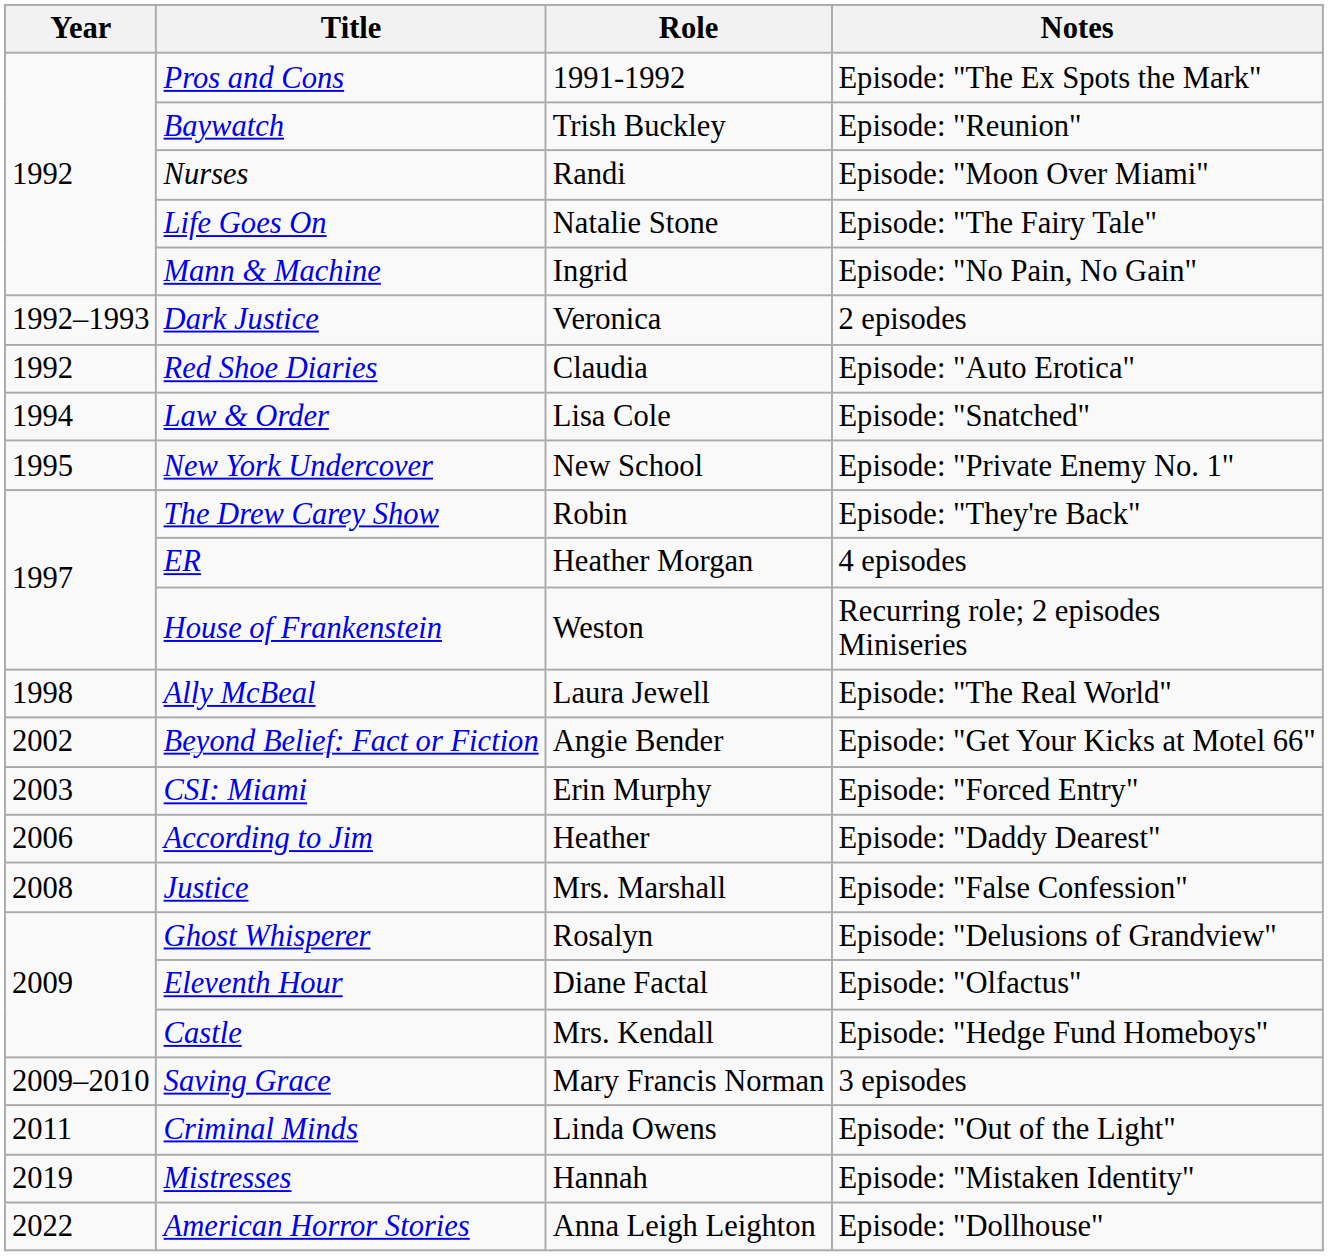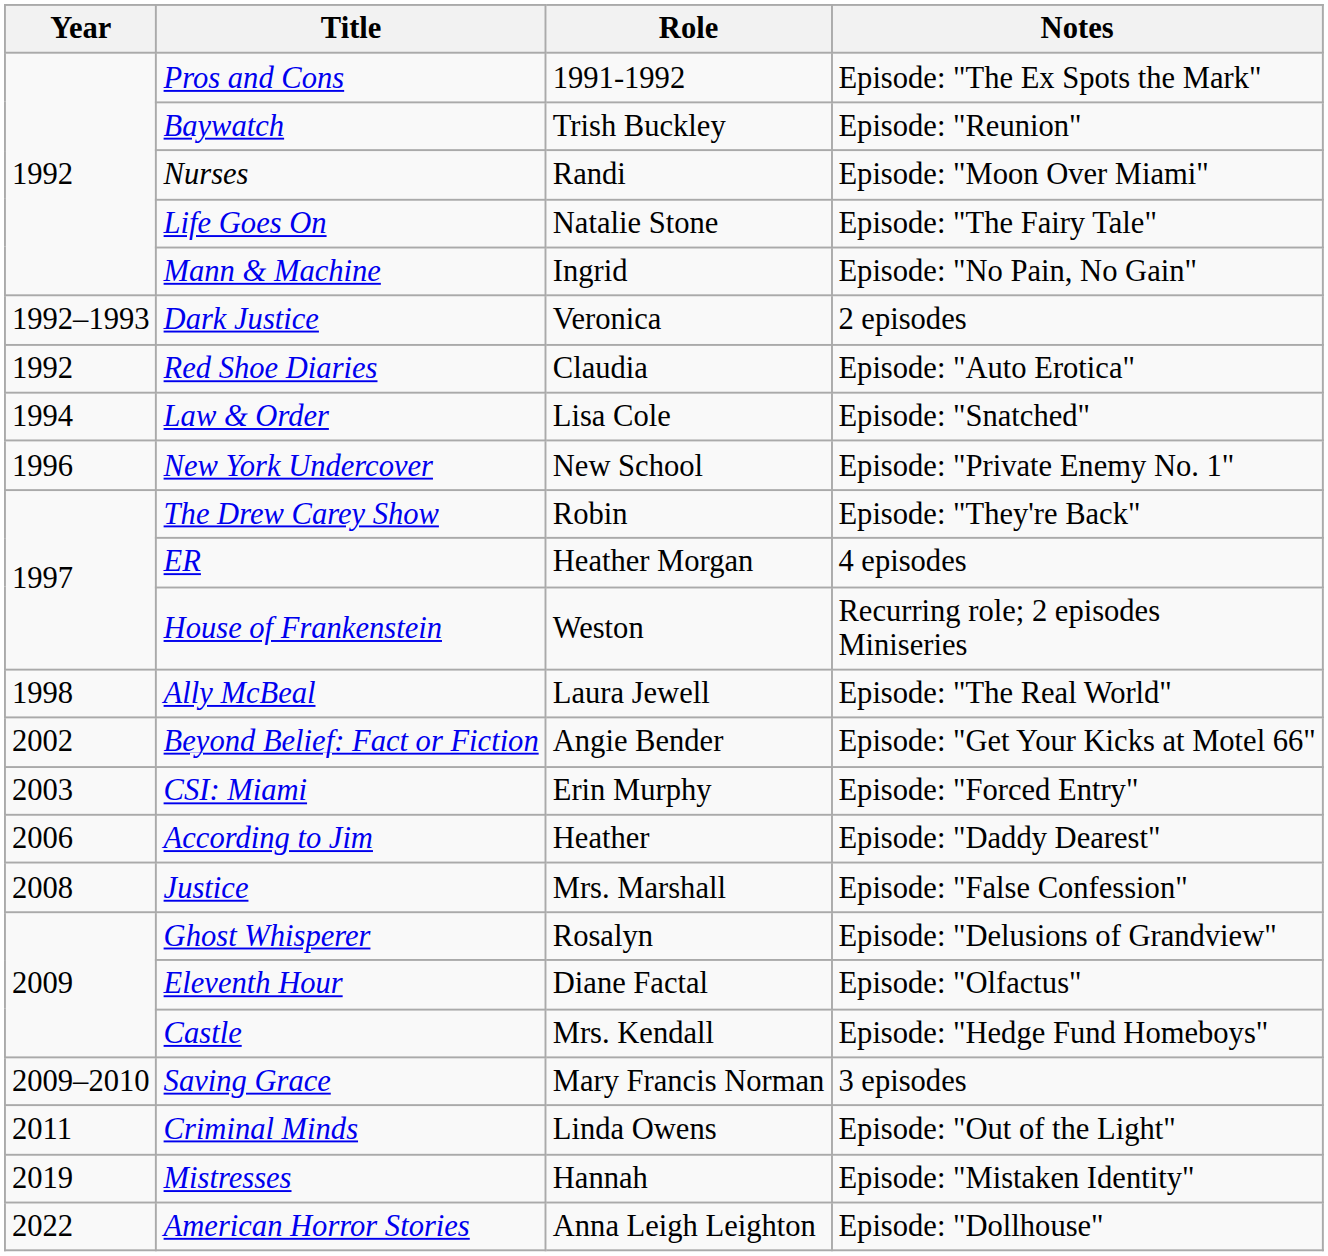 <table class="wikitable sortable">
 <tr>
 <th>Year</th>
 <th>Title</th>
 <th>Role</th>
 <th>Notes</th>
 </tr>
 <tr>
 <td rowspan="5">1992</td>
 <td><a href='#'><em>Pros and Cons</em></a></td>
 <td>1991-1992</td>
 <td>Episode: "The Ex Spots the Mark"</td>
 </tr>
 <tr>
 <td><em><a href='#'>Baywatch</a></em></td>
 <td>Trish Buckley</td>
 <td>Episode: "Reunion"</td>
 </tr>
 <tr>
 <td><em>Nurses</em></td>
 <td>Randi</td>
 <td>Episode: "Moon Over Miami"</td>
 </tr>
 <tr>
 <td><em><a href='#'>Life Goes On</a></em></td>
 <td>Natalie Stone</td>
 <td>Episode: "The Fairy Tale"</td>
 </tr>
 <tr>
 <td><em><a href='#'>Mann & Machine</a></em></td>
 <td>Ingrid</td>
 <td>Episode: "No Pain, No Gain"</td>
 </tr>
 <tr>
 <td>1992–1993</td>
 <td><em><a href='#'>Dark Justice</a></em></td>
 <td>Veronica</td>
 <td>2 episodes</td>
 </tr>
 <tr>
 <td>1992</td>
 <td><em><a href='#'>Red Shoe Diaries</a></em></td>
 <td>Claudia</td>
 <td>Episode: "Auto Erotica"</td>
 </tr>
 <tr>
 <td>1994</td>
 <td><em><a href='#'>Law & Order</a></em></td>
 <td>Lisa Cole</td>
 <td>Episode: "Snatched"</td>
 </tr>
 <tr>
-<td>1995</td>
+<td>1996</td>
 <td><em><a href='#'>New York Undercover</a></em></td>
 <td>New School</td>
 <td>Episode: "Private Enemy No. 1"</td>
 </tr>
 <tr>
 <td rowspan="3">1997</td>
 <td><em><a href='#'>The Drew Carey Show</a></em></td>
 <td>Robin</td>
 <td>Episode: "They're Back"</td>
 </tr>
 <tr>
 <td><em><a href='#'>ER</a></em></td>
 <td>Heather Morgan</td>
 <td>4 episodes</td>
 </tr>
 <tr>
 <td><em><a href='#'>House of Frankenstein</a></em></td>
 <td>Weston</td>
 <td>Recurring role; 2 episodes<br>Miniseries</td>
 </tr>
 <tr>
 <td>1998</td>
 <td><em><a href='#'>Ally McBeal</a></em></td>
 <td>Laura Jewell</td>
 <td>Episode: "The Real World"</td>
 </tr>
 <tr>
 <td>2002</td>
 <td><em><a href='#'>Beyond Belief: Fact or Fiction</a></em></td>
 <td>Angie Bender</td>
 <td>Episode: "Get Your Kicks at Motel 66"</td>
 </tr>
 <tr>
 <td>2003</td>
 <td><em><a href='#'>CSI: Miami</a></em></td>
 <td>Erin Murphy</td>
 <td>Episode: "Forced Entry"</td>
 </tr>
 <tr>
 <td>2006</td>
 <td><em><a href='#'>According to Jim</a></em></td>
 <td>Heather</td>
 <td>Episode: "Daddy Dearest"</td>
 </tr>
 <tr>
 <td>2008</td>
 <td><em><a href='#'>Justice</a></em></td>
 <td>Mrs. Marshall</td>
 <td>Episode: "False Confession"</td>
 </tr>
 <tr>
 <td rowspan="3">2009</td>
 <td><em><a href='#'>Ghost Whisperer</a></em></td>
 <td>Rosalyn</td>
 <td>Episode: "Delusions of Grandview"</td>
 </tr>
 <tr>
 <td><em><a href='#'>Eleventh Hour</a></em></td>
 <td>Diane Factal</td>
 <td>Episode: "Olfactus"</td>
 </tr>
 <tr>
 <td><em><a href='#'>Castle</a></em></td>
 <td>Mrs. Kendall</td>
 <td>Episode: "Hedge Fund Homeboys"</td>
 </tr>
 <tr>
 <td>2009–2010</td>
 <td><em><a href='#'>Saving Grace</a></em></td>
 <td>Mary Francis Norman</td>
 <td>3 episodes</td>
 </tr>
 <tr>
 <td>2011</td>
 <td><em><a href='#'>Criminal Minds</a></em></td>
 <td>Linda Owens</td>
 <td>Episode: "Out of the Light"</td>
 </tr>
 <tr>
 <td>2019</td>
 <td><em><a href='#'>Mistresses</a></em></td>
 <td>Hannah</td>
 <td>Episode: "Mistaken Identity"</td>
 </tr>
 <tr>
 <td>2022</td>
 <td><em><a href='#'>American Horror Stories</a></em></td>
 <td>Anna Leigh Leighton</td>
 <td>Episode: "Dollhouse"</td>
 </tr>
 </table>
